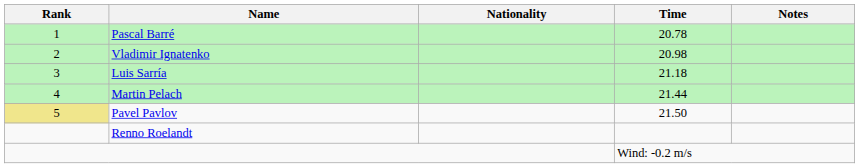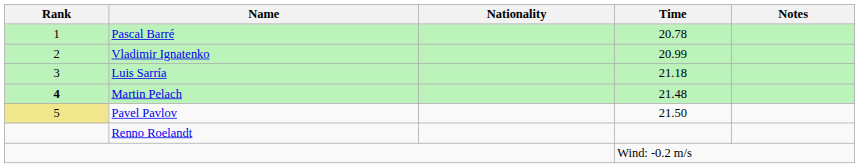 <table class="wikitable sortable" style="text-align:center;width: 55%">
 <tr>
 <th>Rank</th>
 <th>Name</th>
 <th>Nationality</th>
 <th>Time</th>
 <th>Notes</th>
 </tr>
 <tr bgcolor=bbf3bb>
 <td>1</td>
 <td align=left><a href='#'>Pascal Barré</a></td>
 <td align=left></td>
 <td>20.78</td>
 <td></td>
 </tr>
 <tr bgcolor=bbf3bb>
 <td>2</td>
 <td align=left><a href='#'>Vladimir Ignatenko</a></td>
 <td align=left></td>
-<td>20.98</td>
+<td>20.99</td>
 <td></td>
 </tr>
 <tr bgcolor=bbf3bb>
 <td>3</td>
 <td align=left><a href='#'>Luis Sarría</a></td>
 <td align=left></td>
 <td>21.18</td>
 <td></td>
 </tr>
 <tr bgcolor=bbf3bb>
-<td>4</td>
+<td><strong>4</strong></td>
 <td align=left><a href='#'>Martin Pelach</a></td>
 <td align=left></td>
-<td>21.44</td>
+<td>21.48</td>
 <td></td>
 </tr>
 <tr>
 <td style="background: khaki;">5</td>
 <td align=left><a href='#'>Pavel Pavlov</a></td>
 <td align=left></td>
 <td>21.50</td>
 <td></td>
 </tr>
 <tr>
 <td></td>
 <td align=left><a href='#'>Renno Roelandt</a></td>
 <td align=left></td>
 <td></td>
 <td></td>
 </tr>
 <tr class="sortbottom">
 <td colspan="3"></td>
 <td colspan="2" style="text-align:left;">Wind: -0.2 m/s</td>
 </tr>
 </table>
